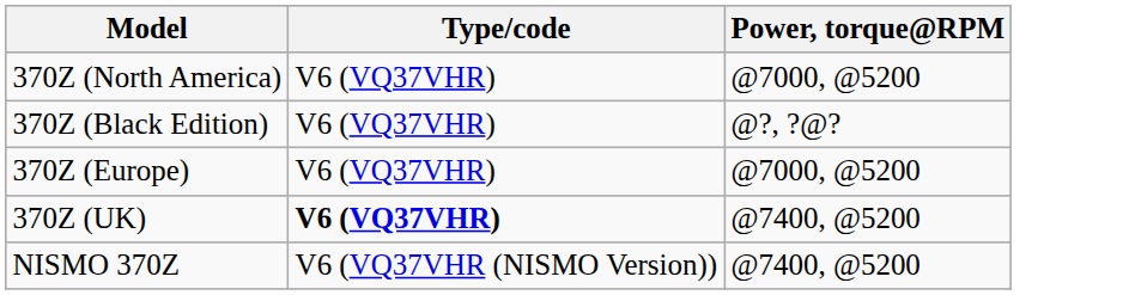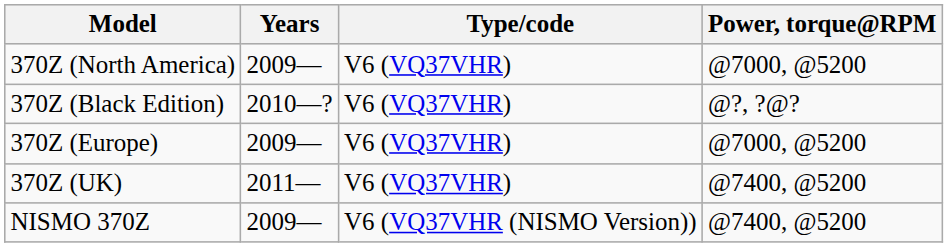 <table class="wikitable">
 <tr>
 <th>Model</th>
+<th>Years</th>
 <th>Type/code</th>
 <th>Power, torque@RPM</th>
 </tr>
 <tr>
 <td>370Z (North America)</td>
+<td>2009— </td>
 <td> V6 (<a href='#'>VQ37VHR</a>)</td>
 <td>@7000, @5200</td>
 </tr>
 <tr>
 <td>370Z (Black Edition)</td>
+<td>2010—?</td>
 <td> V6 (<a href='#'>VQ37VHR</a>)</td>
 <td>@?, ?@?</td>
 </tr>
 <tr>
 <td>370Z (Europe)</td>
+<td>2009— </td>
 <td> V6 (<a href='#'>VQ37VHR</a>)</td>
 <td>@7000, @5200</td>
 </tr>
 <tr>
 <td>370Z (UK)</td>
-<td><strong> V6 (<a href='#'>VQ37VHR</a>)</strong></td>
+<td>2011— </td>
+<td> V6 (<a href='#'>VQ37VHR</a>)</td>
 <td>@7400, @5200</td>
 </tr>
 <tr>
 <td>NISMO 370Z</td>
+<td>2009— </td>
 <td> V6 (<a href='#'>VQ37VHR</a> (NISMO Version))</td>
 <td>@7400, @5200</td>
 </tr>
 </table>
